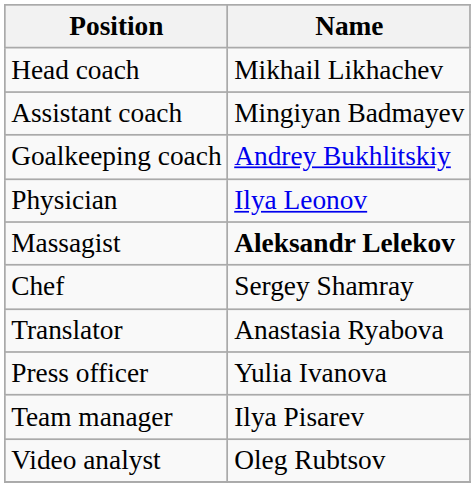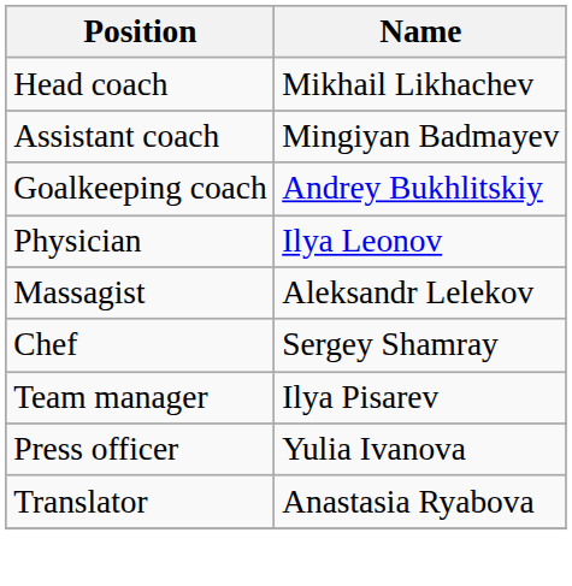 <table class="wikitable">
 <tr>
 <th>Position</th>
 <th>Name</th>
 </tr>
 <tr>
 <td>Head coach</td>
 <td> Mikhail Likhachev</td>
 </tr>
 <tr>
 <td>Assistant coach</td>
 <td> Mingiyan Badmayev</td>
 </tr>
 <tr>
 <td>Goalkeeping coach</td>
 <td> <a href='#'>Andrey Bukhlitskiy</a></td>
 </tr>
 <tr>
 <td>Physician</td>
 <td> <a href='#'>Ilya Leonov</a></td>
 </tr>
 <tr>
 <td>Massagist</td>
-<td><strong> Aleksandr Lelekov</strong></td>
+<td> Aleksandr Lelekov</td>
 </tr>
 <tr>
 <td>Chef</td>
 <td> Sergey Shamray</td>
 </tr>
 <tr>
-<td>Translator</td>
-<td> Anastasia Ryabova</td>
+<td>Team manager</td>
+<td> Ilya Pisarev</td>
 </tr>
 <tr>
 <td>Press officer</td>
 <td> Yulia Ivanova</td>
 </tr>
 <tr>
-<td>Team manager</td>
-<td> Ilya Pisarev</td>
-</tr>
-<tr>
-<td>Video analyst</td>
-<td> Oleg Rubtsov</td>
+<td>Translator</td>
+<td> Anastasia Ryabova</td>
 </tr>
 <tr>
 </tr>
 </table>
